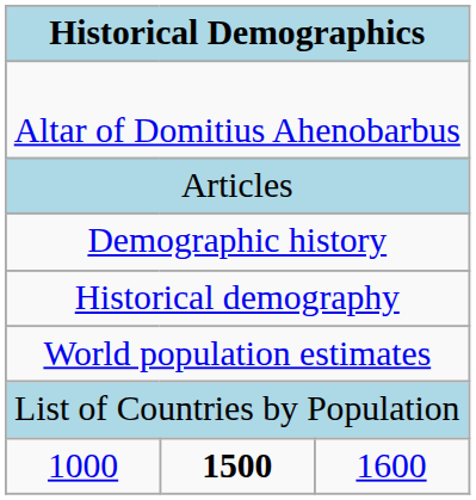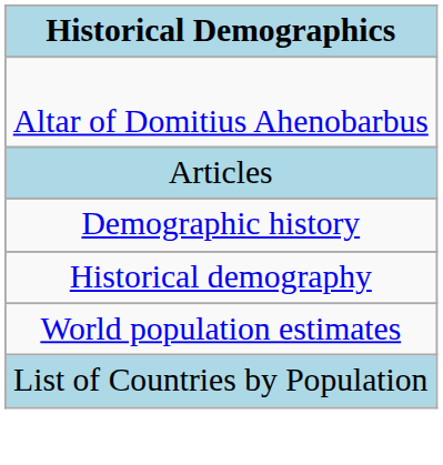 <table class="wikitable floatright">
 <tr>
 <th colspan="3" style="background:lightblue;width:200px;font-size:100%">Historical Demographics</th>
 </tr>
 <tr>
 <td colspan="3" style="text-align:center;font-size:100%"><br><a href='#'>Altar of Domitius Ahenobarbus</a></td>
 </tr>
 <tr>
 <td colspan="3" style="background:lightblue;text-align:center;font-size:100%">Articles</td>
 </tr>
 <tr>
 <td colspan="3" style="text-align:center;font-size:100%"><a href='#'>Demographic history</a></td>
 </tr>
 <tr>
 <td colspan="3" style="text-align:center;font-size:100%"><a href='#'>Historical demography</a></td>
 </tr>
 <tr>
 <td colspan="3" style="text-align:center;font-size:100%"><a href='#'>World population estimates</a></td>
 </tr>
 <tr>
 <td colspan="3" style="background:lightblue;text-align:center;font-size:100%">List of Countries by Population</td>
 </tr>
-<tr>
-<td style="text-align:center; font-size:100%;"><a href='#'>1000</a></td>
-<td style="text-align:center;font-size:100%"><strong>1500</strong></td>
-<td style="text-align:center;font-size:100%"><a href='#'>1600</a></td>
-</tr>
 </table>
